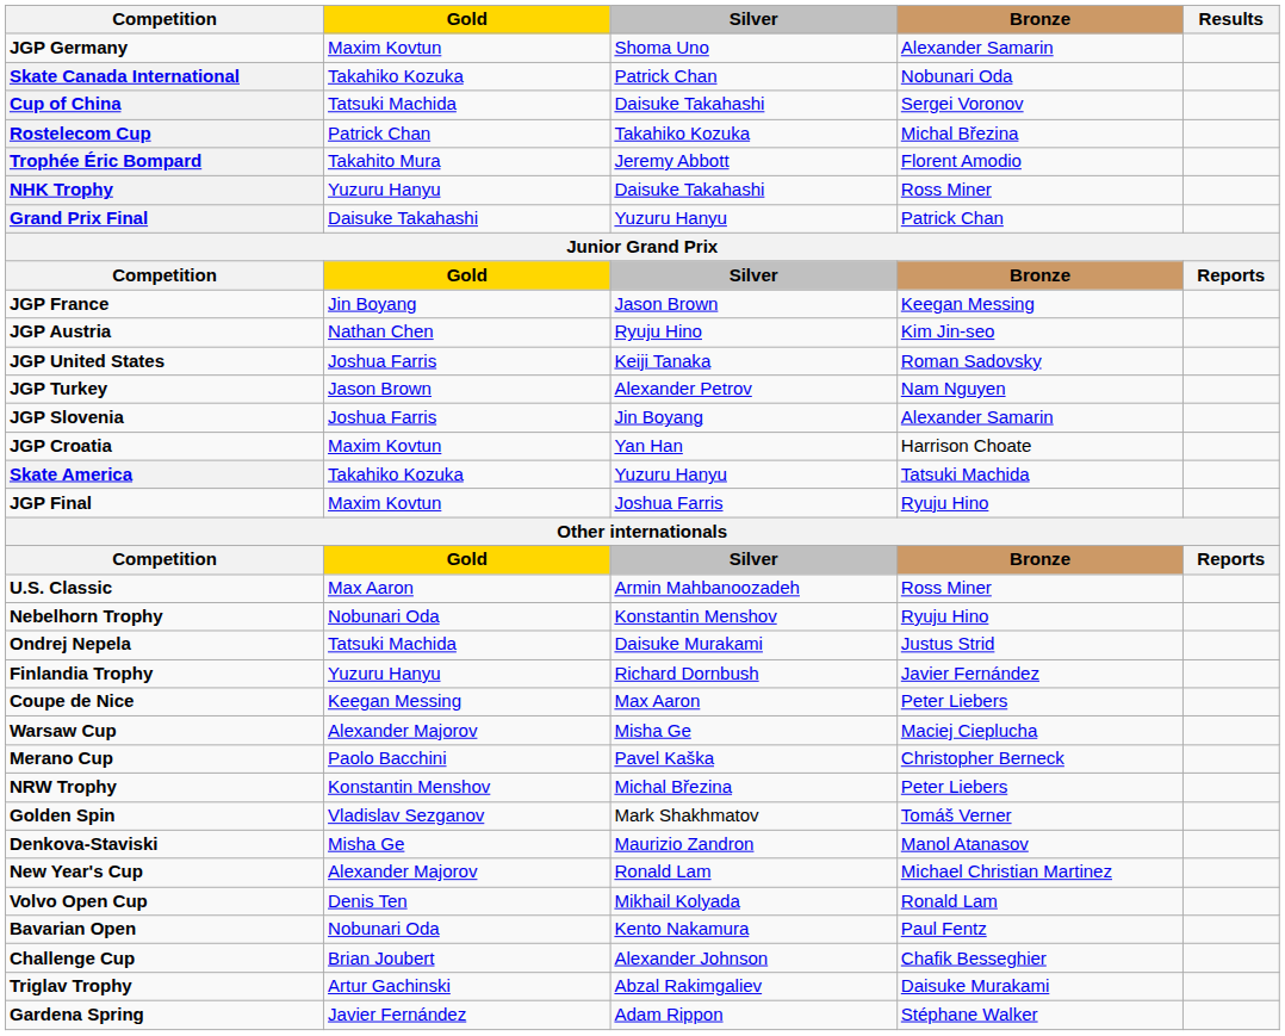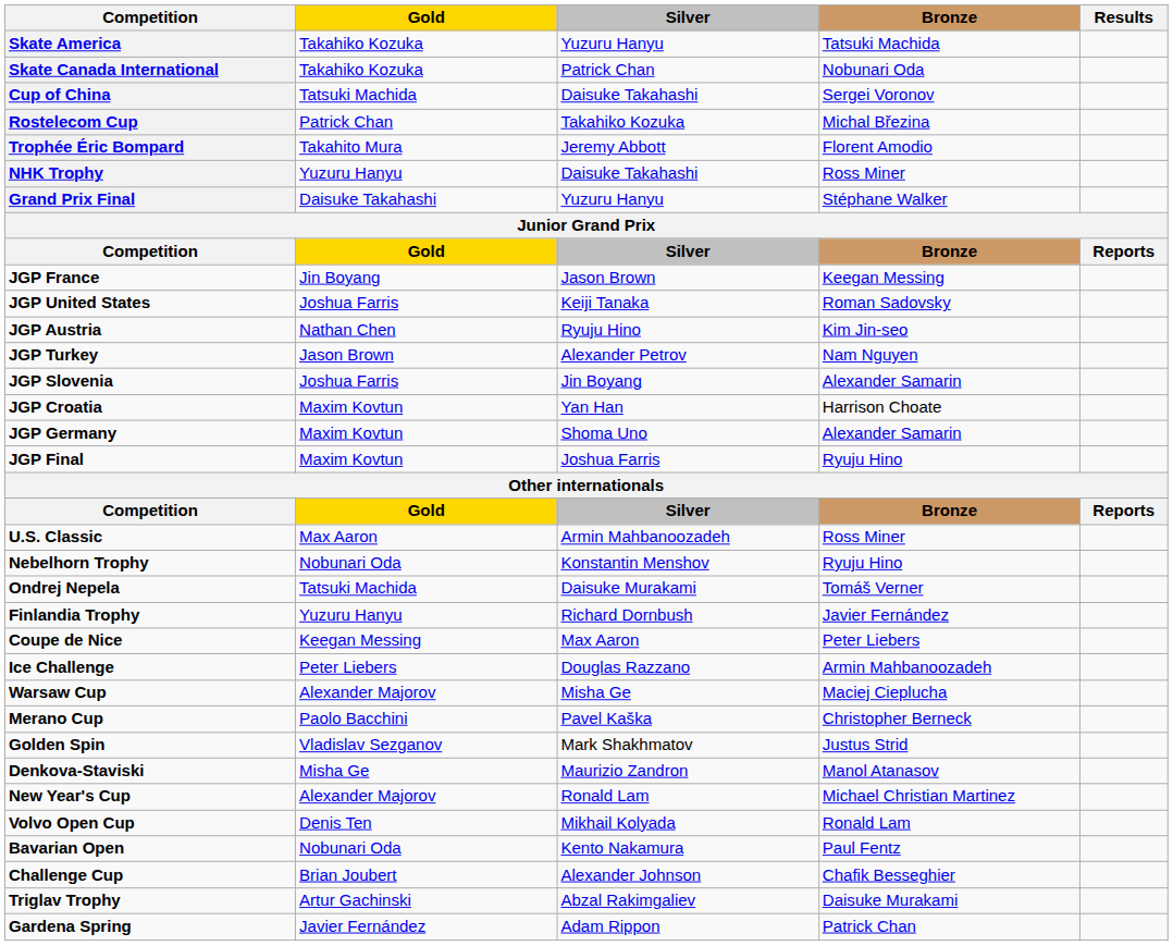 <table class="wikitable unsortable" style="text-align:left; width:90%">
 <tr>
 <th scope="col" style="text-align:center; width:25%">Competition</th>
 <td scope="col" style="text-align:center; width:22.5%; background:gold"><strong>Gold</strong></td>
 <td scope="col" style="text-align:center; width:22.5%; background:silver"><strong>Silver</strong></td>
 <td scope="col" style="text-align:center; width:22.5%; background:#c96"><strong>Bronze</strong></td>
 <th scope="col" style="text-align:center; width:7.5%">Results</th>
 </tr>
 <tr>
-<td><strong>JGP Germany</strong></td>
-<td> <a href='#'>Maxim Kovtun</a></td>
-<td> <a href='#'>Shoma Uno</a></td>
-<td> <a href='#'>Alexander Samarin</a></td>
+<th scope="row" style="text-align:left"> <a href='#'>Skate America</a></th>
+<td> <a href='#'>Takahiko Kozuka</a></td>
+<td> <a href='#'>Yuzuru Hanyu</a></td>
+<td> <a href='#'>Tatsuki Machida</a></td>
 <td></td>
 </tr>
 <tr>
 <th scope="row" style="text-align:left"> <a href='#'>Skate Canada International</a></th>
 <td> <a href='#'>Takahiko Kozuka</a></td>
 <td> <a href='#'>Patrick Chan</a></td>
 <td> <a href='#'>Nobunari Oda</a></td>
 <td></td>
 </tr>
 <tr>
 <th scope="row" style="text-align:left"> <a href='#'>Cup of China</a></th>
 <td> <a href='#'>Tatsuki Machida</a></td>
 <td> <a href='#'>Daisuke Takahashi</a></td>
 <td> <a href='#'>Sergei Voronov</a></td>
 <td></td>
 </tr>
 <tr>
 <th scope="row" style="text-align:left"> <a href='#'>Rostelecom Cup</a></th>
 <td> <a href='#'>Patrick Chan</a></td>
 <td> <a href='#'>Takahiko Kozuka</a></td>
 <td> <a href='#'>Michal Březina</a></td>
 <td></td>
 </tr>
 <tr>
 <th scope="row" style="text-align:left"> <a href='#'>Trophée Éric Bompard</a></th>
 <td> <a href='#'>Takahito Mura</a></td>
 <td> <a href='#'>Jeremy Abbott</a></td>
 <td> <a href='#'>Florent Amodio</a></td>
 <td></td>
 </tr>
 <tr>
 <th scope="row" style="text-align:left"> <a href='#'>NHK Trophy</a></th>
 <td> <a href='#'>Yuzuru Hanyu</a></td>
 <td> <a href='#'>Daisuke Takahashi</a></td>
 <td> <a href='#'>Ross Miner</a></td>
 <td></td>
 </tr>
 <tr>
 <th scope="row" style="text-align:left"> <a href='#'>Grand Prix Final</a></th>
 <td> <a href='#'>Daisuke Takahashi</a></td>
 <td> <a href='#'>Yuzuru Hanyu</a></td>
-<td> <a href='#'>Patrick Chan</a></td>
+<td> <a href='#'>Stéphane Walker</a></td>
 <td></td>
 </tr>
 <tr>
 <th colspan=5>Junior Grand Prix</th>
 </tr>
 <tr>
 <th>Competition</th>
 <td align=center bgcolor=gold><strong>Gold</strong></td>
 <td align=center bgcolor=silver><strong>Silver</strong></td>
 <td align=center bgcolor=cc9966><strong>Bronze</strong></td>
 <th>Reports</th>
 </tr>
 <tr>
 <td><strong>JGP France</strong></td>
 <td> <a href='#'>Jin Boyang</a></td>
 <td> <a href='#'>Jason Brown</a></td>
 <td> <a href='#'>Keegan Messing</a></td>
 <td></td>
 </tr>
 <tr>
+<td><strong>JGP United States</strong></td>
+<td> <a href='#'>Joshua Farris</a></td>
+<td> <a href='#'>Keiji Tanaka</a></td>
+<td> <a href='#'>Roman Sadovsky</a></td>
+<td></td>
+</tr>
+<tr>
 <td><strong>JGP Austria</strong></td>
 <td> <a href='#'>Nathan Chen</a></td>
 <td> <a href='#'>Ryuju Hino</a></td>
 <td> <a href='#'>Kim Jin-seo</a></td>
-<td></td>
-</tr>
-<tr>
-<td><strong>JGP United States</strong></td>
-<td> <a href='#'>Joshua Farris</a></td>
-<td> <a href='#'>Keiji Tanaka</a></td>
-<td> <a href='#'>Roman Sadovsky</a></td>
 <td></td>
 </tr>
 <tr>
 <td><strong>JGP Turkey</strong></td>
 <td> <a href='#'>Jason Brown</a></td>
 <td> <a href='#'>Alexander Petrov</a></td>
 <td> <a href='#'>Nam Nguyen</a></td>
 <td></td>
 </tr>
 <tr>
 <td><strong>JGP Slovenia</strong></td>
 <td> <a href='#'>Joshua Farris</a></td>
 <td> <a href='#'>Jin Boyang</a></td>
 <td> <a href='#'>Alexander Samarin</a></td>
 <td></td>
 </tr>
 <tr>
 <td><strong>JGP Croatia</strong></td>
 <td> <a href='#'>Maxim Kovtun</a></td>
 <td> <a href='#'>Yan Han</a></td>
 <td> Harrison Choate</td>
 <td></td>
 </tr>
 <tr>
-<th scope="row" style="text-align:left"> <a href='#'>Skate America</a></th>
-<td> <a href='#'>Takahiko Kozuka</a></td>
-<td> <a href='#'>Yuzuru Hanyu</a></td>
-<td> <a href='#'>Tatsuki Machida</a></td>
+<td><strong>JGP Germany</strong></td>
+<td> <a href='#'>Maxim Kovtun</a></td>
+<td> <a href='#'>Shoma Uno</a></td>
+<td> <a href='#'>Alexander Samarin</a></td>
 <td></td>
 </tr>
 <tr>
 <td><strong>JGP Final</strong></td>
 <td> <a href='#'>Maxim Kovtun</a></td>
 <td> <a href='#'>Joshua Farris</a></td>
 <td> <a href='#'>Ryuju Hino</a></td>
 <td></td>
 </tr>
 <tr>
 <th colspan=5>Other internationals</th>
 </tr>
 <tr>
 <th>Competition</th>
 <td align=center bgcolor=gold><strong>Gold</strong></td>
 <td align=center bgcolor=silver><strong>Silver</strong></td>
 <td align=center bgcolor=cc9966><strong>Bronze</strong></td>
 <th>Reports</th>
 </tr>
 <tr>
 <td><strong>U.S. Classic</strong></td>
 <td> <a href='#'>Max Aaron</a></td>
 <td> <a href='#'>Armin Mahbanoozadeh</a></td>
 <td> <a href='#'>Ross Miner</a></td>
 <td></td>
 </tr>
 <tr>
 <td><strong>Nebelhorn Trophy</strong></td>
 <td> <a href='#'>Nobunari Oda</a></td>
 <td> <a href='#'>Konstantin Menshov</a></td>
 <td> <a href='#'>Ryuju Hino</a></td>
 <td></td>
 </tr>
 <tr>
 <td><strong>Ondrej Nepela</strong></td>
 <td> <a href='#'>Tatsuki Machida</a></td>
 <td> <a href='#'>Daisuke Murakami</a></td>
-<td> <a href='#'>Justus Strid</a></td>
+<td> <a href='#'>Tomáš Verner</a></td>
 <td></td>
 </tr>
 <tr>
 <td><strong>Finlandia Trophy</strong></td>
 <td> <a href='#'>Yuzuru Hanyu</a></td>
 <td> <a href='#'>Richard Dornbush</a></td>
 <td> <a href='#'>Javier Fernández</a></td>
 <td></td>
 </tr>
 <tr>
 <td><strong>Coupe de Nice</strong></td>
 <td> <a href='#'>Keegan Messing</a></td>
 <td> <a href='#'>Max Aaron</a></td>
 <td> <a href='#'>Peter Liebers</a></td>
 <td></td>
 </tr>
 <tr>
+<td><strong>Ice Challenge</strong></td>
+<td> <a href='#'>Peter Liebers</a></td>
+<td> <a href='#'>Douglas Razzano</a></td>
+<td> <a href='#'>Armin Mahbanoozadeh</a></td>
+<td></td>
+</tr>
+<tr>
 <td><strong>Warsaw Cup</strong></td>
 <td> <a href='#'>Alexander Majorov</a></td>
 <td> <a href='#'>Misha Ge</a></td>
 <td> <a href='#'>Maciej Cieplucha</a></td>
 <td></td>
 </tr>
 <tr>
 <td><strong>Merano Cup</strong></td>
 <td> <a href='#'>Paolo Bacchini</a></td>
 <td> <a href='#'>Pavel Kaška</a></td>
 <td> <a href='#'>Christopher Berneck</a></td>
 <td></td>
 </tr>
 <tr>
-<td><strong>NRW Trophy</strong></td>
-<td> <a href='#'>Konstantin Menshov</a></td>
-<td> <a href='#'>Michal Březina</a></td>
-<td> <a href='#'>Peter Liebers</a></td>
-<td></td>
-</tr>
-<tr>
 <td><strong>Golden Spin</strong></td>
 <td> <a href='#'>Vladislav Sezganov</a></td>
 <td> Mark Shakhmatov</td>
-<td> <a href='#'>Tomáš Verner</a></td>
+<td> <a href='#'>Justus Strid</a></td>
 <td></td>
 </tr>
 <tr>
 <td><strong>Denkova-Staviski</strong></td>
 <td> <a href='#'>Misha Ge</a></td>
 <td> <a href='#'>Maurizio Zandron</a></td>
 <td> <a href='#'>Manol Atanasov</a></td>
 <td></td>
 </tr>
 <tr>
 <td><strong>New Year's Cup</strong></td>
 <td> <a href='#'>Alexander Majorov</a></td>
 <td> <a href='#'>Ronald Lam</a></td>
 <td> <a href='#'>Michael Christian Martinez</a></td>
 <td></td>
 </tr>
 <tr>
 <td><strong>Volvo Open Cup</strong></td>
 <td> <a href='#'>Denis Ten</a></td>
 <td> <a href='#'>Mikhail Kolyada</a></td>
 <td> <a href='#'>Ronald Lam</a></td>
 <td></td>
 </tr>
 <tr>
 <td><strong>Bavarian Open</strong></td>
 <td> <a href='#'>Nobunari Oda</a></td>
 <td> <a href='#'>Kento Nakamura</a></td>
 <td> <a href='#'>Paul Fentz</a></td>
 <td></td>
 </tr>
 <tr>
 <td><strong>Challenge Cup</strong></td>
 <td> <a href='#'>Brian Joubert</a></td>
 <td> <a href='#'>Alexander Johnson</a></td>
 <td> <a href='#'>Chafik Besseghier</a></td>
 <td></td>
 </tr>
 <tr>
 <td><strong>Triglav Trophy</strong></td>
 <td> <a href='#'>Artur Gachinski</a></td>
 <td> <a href='#'>Abzal Rakimgaliev</a></td>
 <td> <a href='#'>Daisuke Murakami</a></td>
 <td></td>
 </tr>
 <tr>
 <td><strong>Gardena Spring</strong></td>
 <td> <a href='#'>Javier Fernández</a></td>
 <td> <a href='#'>Adam Rippon</a></td>
-<td> <a href='#'>Stéphane Walker</a></td>
+<td> <a href='#'>Patrick Chan</a></td>
 <td></td>
 </tr>
 </table>
